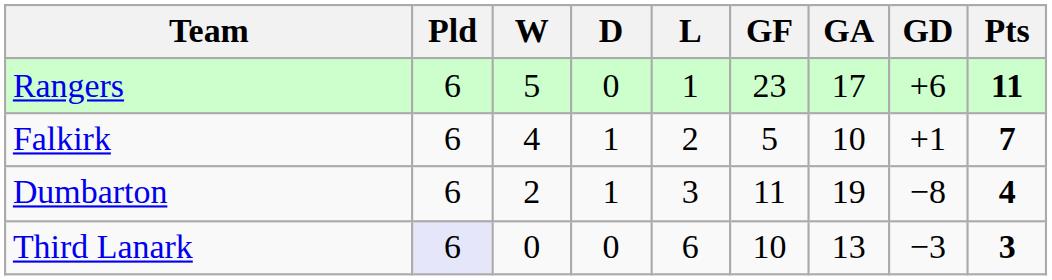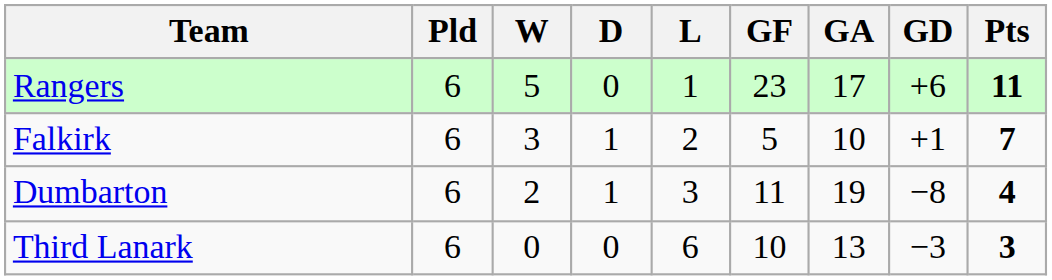 <table class="wikitable" style="text-align: center;">
 <tr>
 <th width=185>Team</th>
 <th width=30>Pld</th>
 <th width=30>W</th>
 <th width=30>D</th>
 <th width=30>L</th>
 <th width=30>GF</th>
 <th width=30>GA</th>
 <th width=30>GD</th>
 <th width=30>Pts</th>
 </tr>
 <tr bgcolor=#ccffcc>
 <td align=left><a href='#'>Rangers</a></td>
 <td>6</td>
 <td>5</td>
 <td>0</td>
 <td>1</td>
 <td>23</td>
 <td>17</td>
 <td>+6</td>
 <td><strong>11</strong></td>
 </tr>
 <tr>
 <td align=left><a href='#'>Falkirk</a></td>
 <td>6</td>
-<td>4</td>
+<td>3</td>
 <td>1</td>
 <td>2</td>
 <td>5</td>
 <td>10</td>
 <td>+1</td>
 <td><strong>7</strong></td>
 </tr>
 <tr>
 <td align=left><a href='#'>Dumbarton</a></td>
 <td>6</td>
 <td>2</td>
 <td>1</td>
 <td>3</td>
 <td>11</td>
 <td>19</td>
 <td>−8</td>
 <td><strong>4</strong></td>
 </tr>
 <tr>
 <td align=left><a href='#'>Third Lanark</a></td>
-<td style="background: lavender;">6</td>
+<td>6</td>
 <td>0</td>
 <td>0</td>
 <td>6</td>
 <td>10</td>
 <td>13</td>
 <td>−3</td>
 <td><strong>3</strong></td>
 </tr>
 </table>
